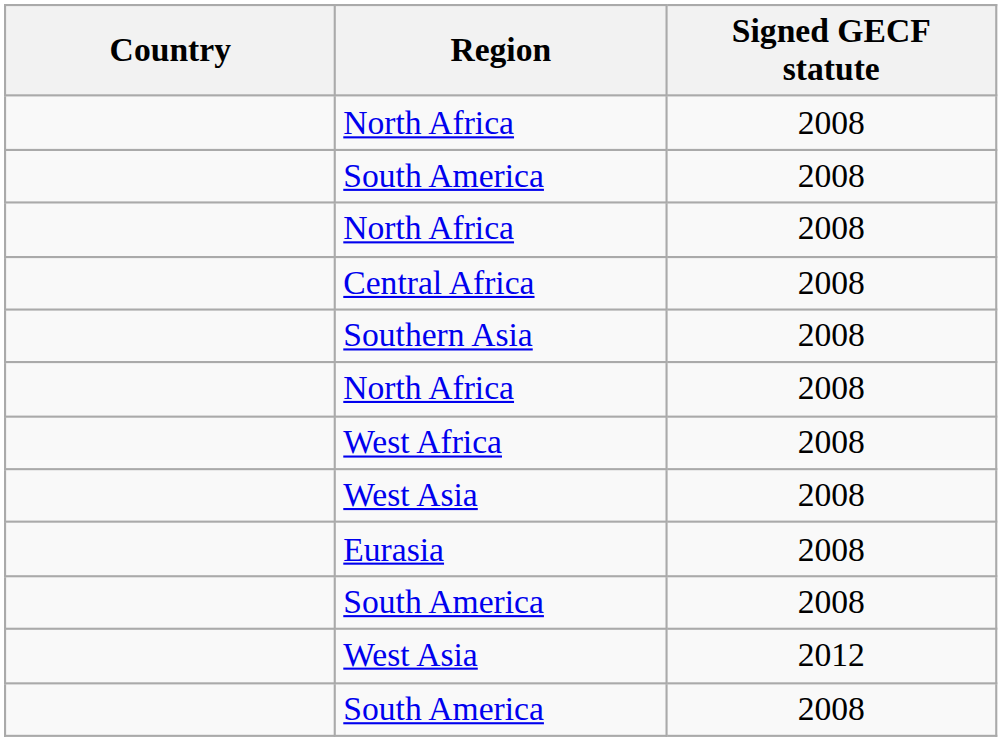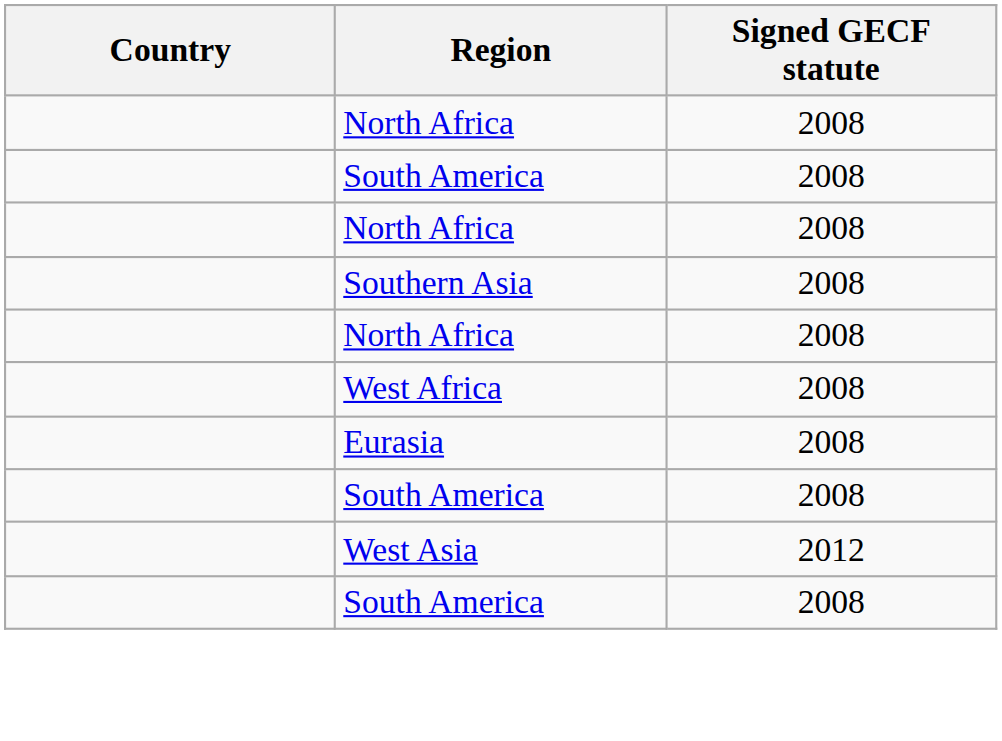 <table class="wikitable sortable">
 <tr>
 <th style="width:150px;">Country</th>
 <th style="width:150px;">Region</th>
 <th style="width:150px;">Signed GECF<br>statute</th>
 </tr>
 <tr>
 <td></td>
 <td><a href='#'>North Africa</a></td>
 <td align=center>2008</td>
 </tr>
 <tr>
 <td></td>
 <td><a href='#'>South America</a></td>
 <td align=center>2008</td>
 </tr>
 <tr>
 <td></td>
 <td><a href='#'>North Africa</a></td>
 <td align=center>2008</td>
 </tr>
 <tr>
 <td></td>
-<td><a href='#'>Central Africa</a></td>
-<td align=center>2008</td>
-</tr>
-<tr>
-<td></td>
 <td><a href='#'>Southern Asia</a></td>
 <td align=center>2008</td>
 </tr>
 <tr>
 <td></td>
 <td><a href='#'>North Africa</a></td>
 <td align=center>2008</td>
 </tr>
 <tr>
 <td></td>
 <td><a href='#'>West Africa</a></td>
-<td align=center>2008</td>
-</tr>
-<tr>
-<td></td>
-<td><a href='#'>West Asia</a></td>
 <td align=center>2008</td>
 </tr>
 <tr>
 <td></td>
 <td><a href='#'>Eurasia</a></td>
 <td align=center>2008</td>
 </tr>
 <tr>
 <td></td>
 <td><a href='#'>South America</a></td>
 <td align=center>2008</td>
 </tr>
 <tr>
 <td></td>
 <td><a href='#'>West Asia</a></td>
 <td align=center>2012</td>
 </tr>
 <tr>
 <td></td>
 <td><a href='#'>South America</a></td>
 <td align=center>2008</td>
 </tr>
 </table>
